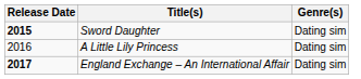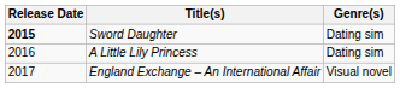 <table class="wikitable">
 <tr>
 <th>Release Date</th>
 <th>Title(s)</th>
 <th>Genre(s)</th>
 </tr>
 <tr>
 <td><strong>2015</strong></td>
 <td><em>Sword Daughter</em></td>
 <td>Dating sim</td>
 </tr>
 <tr>
 <td>2016</td>
 <td><em>A Little Lily Princess</em></td>
 <td>Dating sim</td>
 </tr>
 <tr>
-<td><strong>2017</strong></td>
+<td>2017</td>
 <td><em>England Exchange – An International Affair</em></td>
-<td>Dating sim</td>
+<td>Visual novel</td>
 </tr>
 </table>
